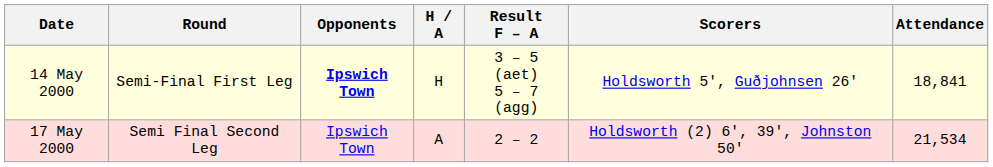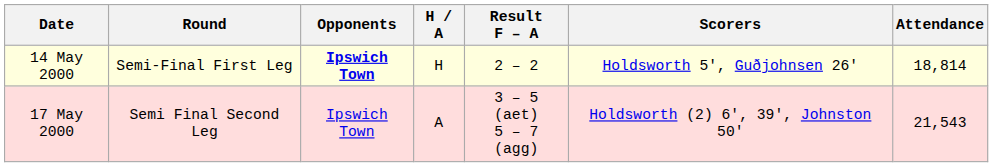 <table class="wikitable" style="text-align:center">
 <tr>
 <th>Date</th>
 <th>Round</th>
 <th>Opponents</th>
 <th>H / A</th>
 <th>Result<br>F – A</th>
 <th>Scorers</th>
 <th>Attendance</th>
 </tr>
 <tr bgcolor="#ffffdd">
 <td>14 May 2000</td>
 <td>Semi-Final First Leg</td>
 <td><strong><a href='#'>Ipswich Town</a></strong></td>
 <td>H</td>
-<td>3 – 5 (aet)<br> 5 – 7 (agg)</td>
+<td>2 – 2</td>
 <td><a href='#'>Holdsworth</a> 5', <a href='#'>Guðjohnsen</a> 26'</td>
-<td>18,841</td>
+<td>18,814</td>
 </tr>
 <tr bgcolor="#ffdddd">
 <td>17 May 2000</td>
 <td>Semi Final Second Leg</td>
 <td><a href='#'>Ipswich Town</a></td>
 <td>A</td>
-<td>2 – 2</td>
+<td>3 – 5 (aet)<br> 5 – 7 (agg)</td>
 <td><a href='#'>Holdsworth</a> (2) 6', 39', <a href='#'>Johnston</a> 50'</td>
-<td>21,534</td>
+<td>21,543</td>
 </tr>
 </table>
